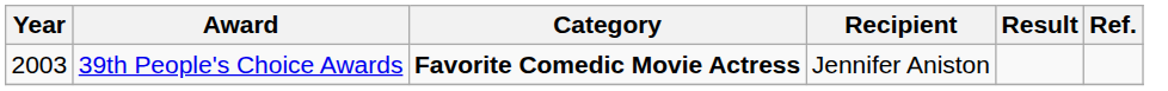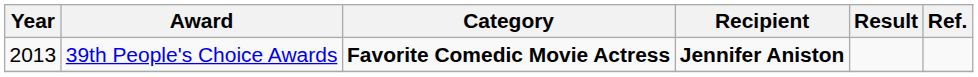 <table class="wikitable sortable plainrowheaders" style="text-align:center;">
 <tr>
 <th>Year</th>
 <th>Award</th>
 <th>Category</th>
 <th>Recipient</th>
 <th>Result</th>
 <th>Ref.</th>
 </tr>
 <tr>
-<td>2003</td>
+<td>2013</td>
 <td><a href='#'>39th People's Choice Awards</a></td>
 <td><strong>Favorite Comedic Movie Actress</strong></td>
-<td>Jennifer Aniston</td>
+<td><strong>Jennifer Aniston</strong></td>
 <td></td>
 <td></td>
 </tr>
 <tr>
 </tr>
 </table>
